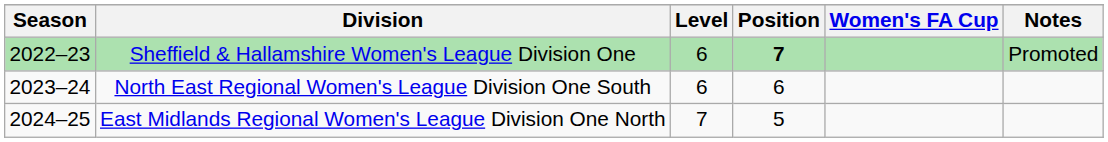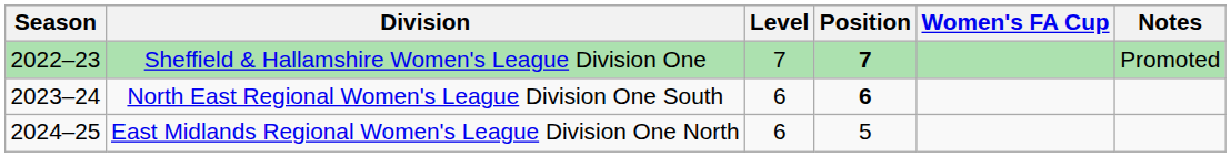 <table class="wikitable collapsible" style=" text-align:center;">
 <tr>
 </tr>
 <tr>
 <th>Season</th>
 <th>Division</th>
 <th>Level</th>
 <th>Position</th>
 <th><a href='#'>Women's FA Cup</a></th>
 <th>Notes</th>
 </tr>
 <tr bgcolor="#ACE1AF">
 <td>2022–23</td>
 <td><a href='#'>Sheffield & Hallamshire Women's League</a> Division One</td>
-<td>6</td>
+<td>7</td>
 <td><strong>7</strong></td>
 <td></td>
 <td>Promoted</td>
 </tr>
 <tr>
 <td>2023–24</td>
 <td><a href='#'>North East Regional Women's League</a> Division One South</td>
 <td>6</td>
-<td>6</td>
+<td><strong>6</strong></td>
 <td></td>
 <td></td>
 </tr>
 <tr>
 <td>2024–25</td>
 <td><a href='#'>East Midlands Regional Women's League</a> Division One North</td>
-<td>7</td>
+<td>6</td>
 <td>5</td>
 <td></td>
 <td></td>
 </tr>
 </table>
